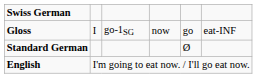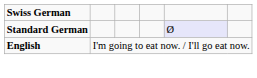 <table class="wikitable">
 <tr>
 <td><strong>Swiss German</strong></td>
 <td></td>
 <td></td>
 <td></td>
 <td></td>
 <td></td>
 </tr>
 <tr>
-<td><strong>Gloss</strong></td>
-<td>I</td>
-<td>go-1<sub>SG</sub></td>
-<td>now</td>
-<td>go</td>
-<td>eat-INF</td>
-</tr>
-<tr>
 <td><strong>Standard German</strong></td>
 <td></td>
 <td></td>
 <td></td>
-<td>Ø</td>
+<td style="background: lavender;">Ø</td>
 <td></td>
 </tr>
 <tr>
 <td><strong>English</strong></td>
 <td colspan="5">I'm going to eat now.  / I'll go eat now.</td>
 </tr>
 </table>
